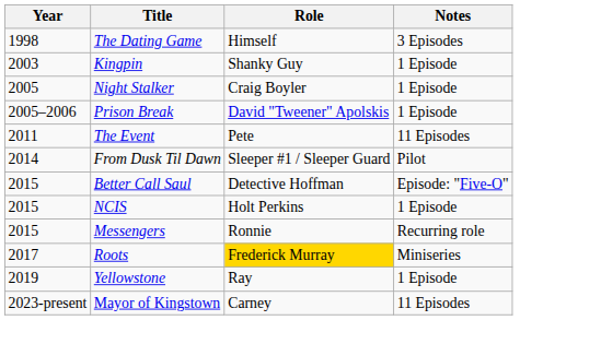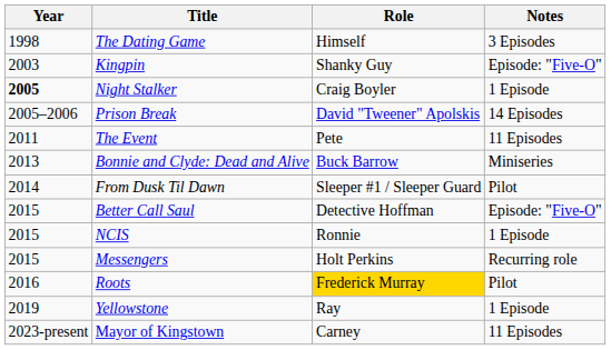 <table class="wikitable sortable">
 <tr>
 <th>Year</th>
 <th>Title</th>
 <th>Role</th>
 <th class = "unsortable">Notes</th>
 </tr>
 <tr>
 <td>1998</td>
 <td><em><a href='#'>The Dating Game</a></em></td>
 <td>Himself</td>
 <td>3 Episodes</td>
 </tr>
 <tr>
 <td>2003</td>
 <td><em><a href='#'>Kingpin</a></em></td>
 <td>Shanky Guy</td>
-<td>1 Episode</td>
+<td>Episode: "<a href='#'>Five-O</a>"</td>
 </tr>
 <tr>
-<td>2005</td>
+<td><strong>2005</strong></td>
 <td><em><a href='#'>Night Stalker</a></em></td>
 <td>Craig Boyler</td>
 <td>1 Episode</td>
 </tr>
 <tr>
 <td>2005–2006</td>
 <td><em><a href='#'>Prison Break</a></em></td>
 <td><a href='#'>David "Tweener" Apolskis</a></td>
-<td>1 Episode</td>
+<td>14 Episodes</td>
 </tr>
 <tr>
 <td>2011</td>
 <td><em><a href='#'>The Event</a></em></td>
 <td>Pete</td>
 <td>11 Episodes</td>
+</tr>
+<tr>
+<td>2013</td>
+<td><em><a href='#'>Bonnie and Clyde: Dead and Alive</a></em></td>
+<td><a href='#'>Buck Barrow</a></td>
+<td>Miniseries</td>
 </tr>
 <tr>
 <td>2014</td>
 <td><em>From Dusk Til Dawn</em></td>
 <td>Sleeper #1 / Sleeper Guard</td>
 <td>Pilot</td>
 </tr>
 <tr>
 <td>2015</td>
 <td><em><a href='#'>Better Call Saul</a></em></td>
 <td>Detective Hoffman</td>
 <td>Episode: "<a href='#'>Five-O</a>"</td>
 </tr>
 <tr>
 <td>2015</td>
 <td><em><a href='#'>NCIS</a></em></td>
-<td>Holt Perkins</td>
+<td>Ronnie</td>
 <td>1 Episode</td>
 </tr>
 <tr>
 <td>2015</td>
 <td><em><a href='#'>Messengers</a></em></td>
-<td>Ronnie</td>
+<td>Holt Perkins</td>
 <td>Recurring role</td>
 </tr>
 <tr>
-<td>2017</td>
+<td>2016</td>
 <td><em><a href='#'>Roots</a></em></td>
 <td style="background: gold;">Frederick Murray</td>
-<td>Miniseries</td>
+<td>Pilot</td>
 </tr>
 <tr>
 <td>2019</td>
 <td><a href='#'><em>Yellowstone</em></a></td>
 <td>Ray</td>
 <td>1 Episode</td>
 </tr>
 <tr>
 <td>2023-present</td>
 <td><a href='#'>Mayor of Kingstown</a></td>
 <td>Carney</td>
 <td>11 Episodes</td>
 </tr>
 </table>
